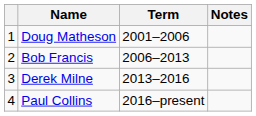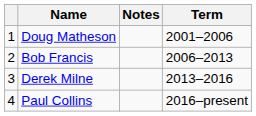 <table class="wikitable">
 <tr>
 <th></th>
 <th>Name</th>
+<th>Notes</th>
 <th>Term</th>
-<th>Notes</th>
 </tr>
 <tr>
 <td align=center>1</td>
 <td><a href='#'>Doug Matheson</a></td>
+<td></td>
 <td>2001–2006</td>
-<td></td>
 </tr>
 <tr>
 <td align=center>2</td>
 <td><a href='#'>Bob Francis</a></td>
+<td></td>
 <td>2006–2013</td>
-<td></td>
 </tr>
 <tr>
 <td align=center>3</td>
 <td><a href='#'>Derek Milne</a></td>
+<td></td>
 <td>2013–2016</td>
-<td></td>
 </tr>
 <tr>
 <td align=center>4</td>
 <td><a href='#'>Paul Collins</a></td>
+<td></td>
 <td>2016–present</td>
-<td></td>
 </tr>
 </table>
